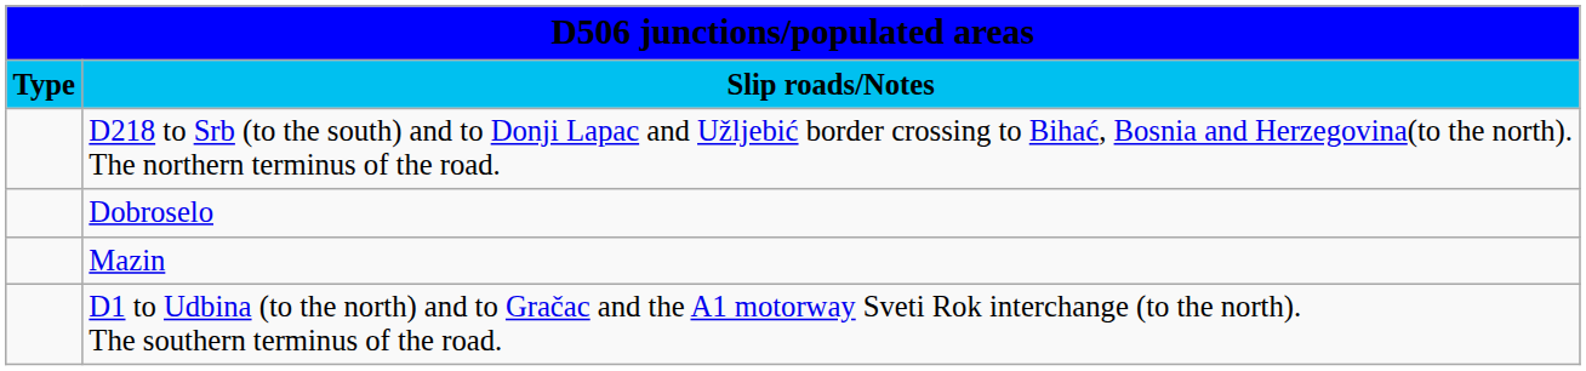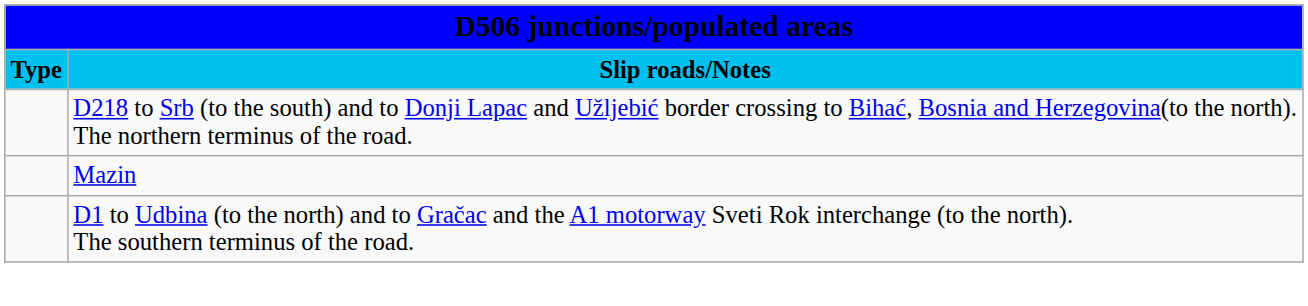 <table class="wikitable">
 <tr>
 <td colspan=2 bgcolor=blue align=center style=margin-top:15><span><big><strong>D506 junctions/populated areas</strong></big></span></td>
 </tr>
 <tr>
 <td align=center bgcolor=00c0f0><strong>Type</strong></td>
 <td align=center bgcolor=00c0f0><strong>Slip roads/Notes</strong></td>
 </tr>
 <tr>
 <td></td>
 <td> <a href='#'>D218</a> to <a href='#'>Srb</a> (to the south) and to <a href='#'>Donji Lapac</a> and <a href='#'>Užljebić</a> border crossing to <a href='#'>Bihać</a>, <a href='#'>Bosnia and Herzegovina</a>(to the north).<br>The northern terminus of the road.</td>
 </tr>
 <tr>
 <td></td>
-<td><a href='#'>Dobroselo</a></td>
-</tr>
-<tr>
-<td></td>
 <td><a href='#'>Mazin</a></td>
 </tr>
 <tr>
 <td></td>
 <td> <a href='#'>D1</a> to <a href='#'>Udbina</a> (to the north) and to <a href='#'>Gračac</a> and the <a href='#'>A1 motorway</a> Sveti Rok interchange (to the north).<br>The southern terminus of the road.</td>
 </tr>
 </table>
